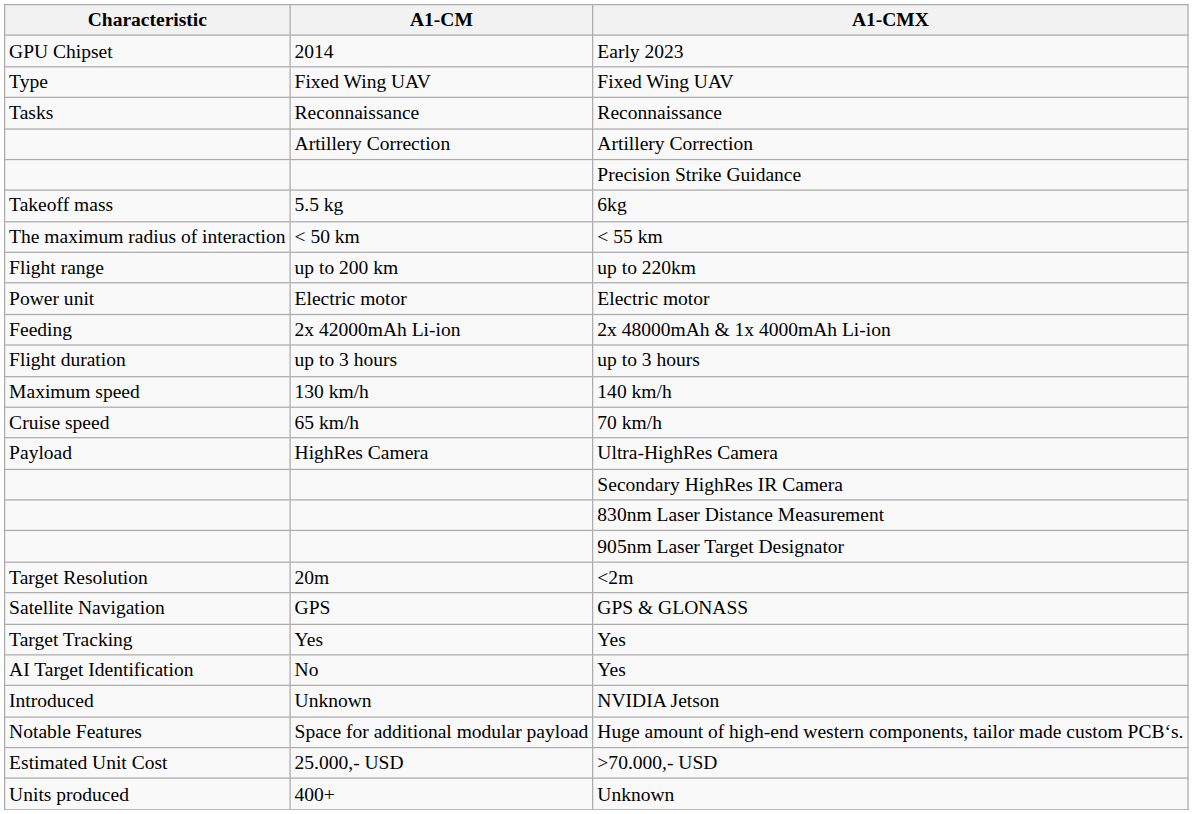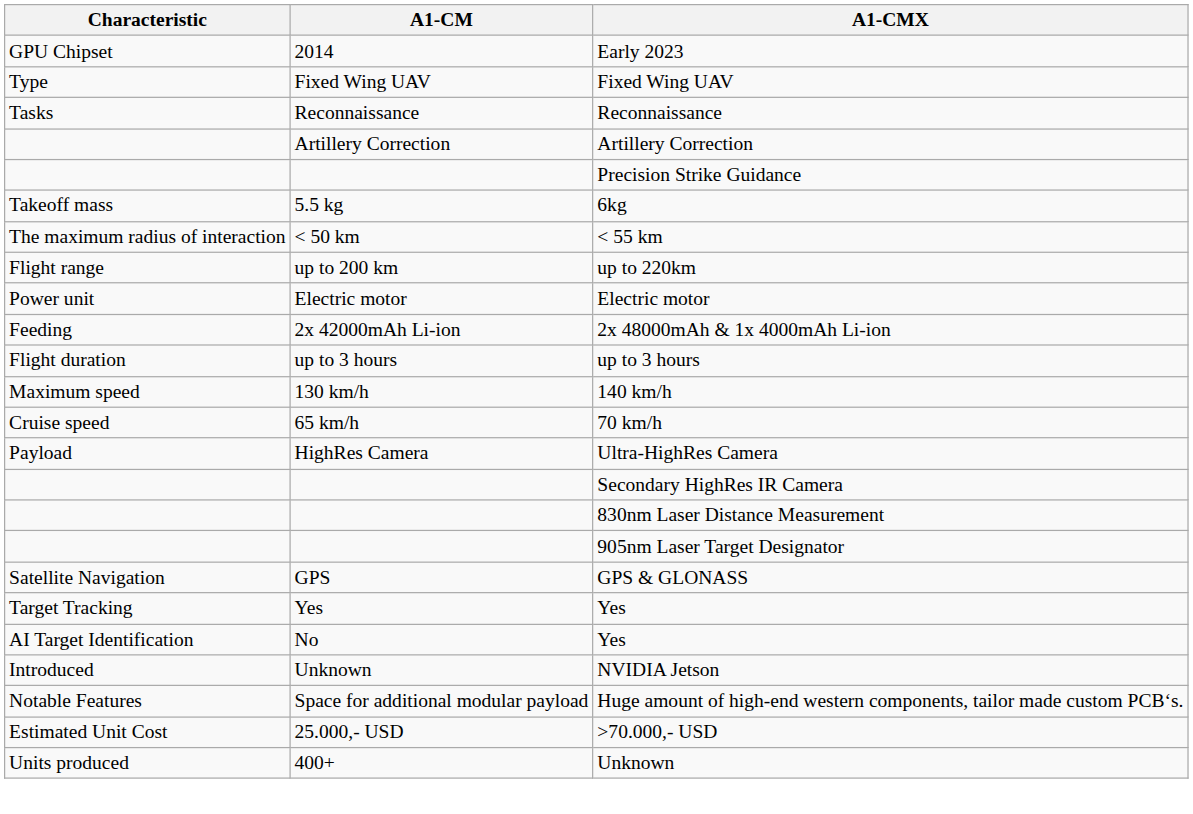 <table class="wikitable">
 <tr>
 <th>Characteristic</th>
 <th>A1-CM</th>
 <th>A1-CMX</th>
 </tr>
 <tr>
 <td>GPU Chipset</td>
 <td>2014</td>
 <td>Early 2023</td>
 </tr>
 <tr>
 <td>Type</td>
 <td>Fixed Wing UAV</td>
 <td>Fixed Wing UAV</td>
 </tr>
 <tr>
 <td>Tasks</td>
 <td>Reconnaissance</td>
 <td>Reconnaissance</td>
 </tr>
 <tr>
 <td></td>
 <td>Artillery Correction</td>
 <td>Artillery Correction</td>
 </tr>
 <tr>
 <td></td>
 <td></td>
 <td>Precision Strike Guidance</td>
 </tr>
 <tr>
 <td>Takeoff mass</td>
 <td>5.5 kg</td>
 <td>6kg</td>
 </tr>
 <tr>
 <td>The maximum radius of interaction</td>
 <td>< 50 km</td>
 <td>< 55 km</td>
 </tr>
 <tr>
 <td>Flight range</td>
 <td>up to 200 km</td>
 <td>up to 220km</td>
 </tr>
 <tr>
 <td>Power unit</td>
 <td>Electric motor</td>
 <td>Electric motor</td>
 </tr>
 <tr>
 <td>Feeding</td>
 <td>2x 42000mAh Li-ion</td>
 <td>2x 48000mAh & 1x 4000mAh Li-ion</td>
 </tr>
 <tr>
 <td>Flight duration</td>
 <td>up to 3 hours</td>
 <td>up to 3 hours</td>
 </tr>
 <tr>
 <td>Maximum speed</td>
 <td>130 km/h</td>
 <td>140 km/h</td>
 </tr>
 <tr>
 <td>Cruise speed</td>
 <td>65 km/h</td>
 <td>70 km/h</td>
 </tr>
 <tr>
 <td>Payload</td>
 <td>HighRes Camera</td>
 <td>Ultra-HighRes Camera</td>
 </tr>
 <tr>
 <td></td>
 <td></td>
 <td>Secondary HighRes IR Camera</td>
 </tr>
 <tr>
 <td></td>
 <td></td>
 <td>830nm Laser Distance Measurement</td>
 </tr>
 <tr>
 <td></td>
 <td></td>
 <td>905nm Laser Target Designator</td>
 </tr>
 <tr>
-<td>Target Resolution</td>
-<td>20m</td>
-<td><2m</td>
-</tr>
-<tr>
 <td>Satellite Navigation</td>
 <td>GPS</td>
 <td>GPS & GLONASS</td>
 </tr>
 <tr>
 <td>Target Tracking</td>
 <td>Yes</td>
 <td>Yes</td>
 </tr>
 <tr>
 <td>AI Target Identification</td>
 <td>No</td>
 <td>Yes</td>
 </tr>
 <tr>
 <td>Introduced</td>
 <td>Unknown</td>
 <td>NVIDIA Jetson</td>
 </tr>
 <tr>
 <td>Notable Features</td>
 <td>Space for additional modular payload</td>
 <td>Huge amount of high-end western components, tailor made custom PCB‘s.</td>
 </tr>
 <tr>
 <td>Estimated Unit Cost</td>
 <td>25.000,- USD</td>
 <td>>70.000,- USD</td>
 </tr>
 <tr>
 <td>Units produced</td>
 <td>400+</td>
 <td>Unknown</td>
 </tr>
 </table>
